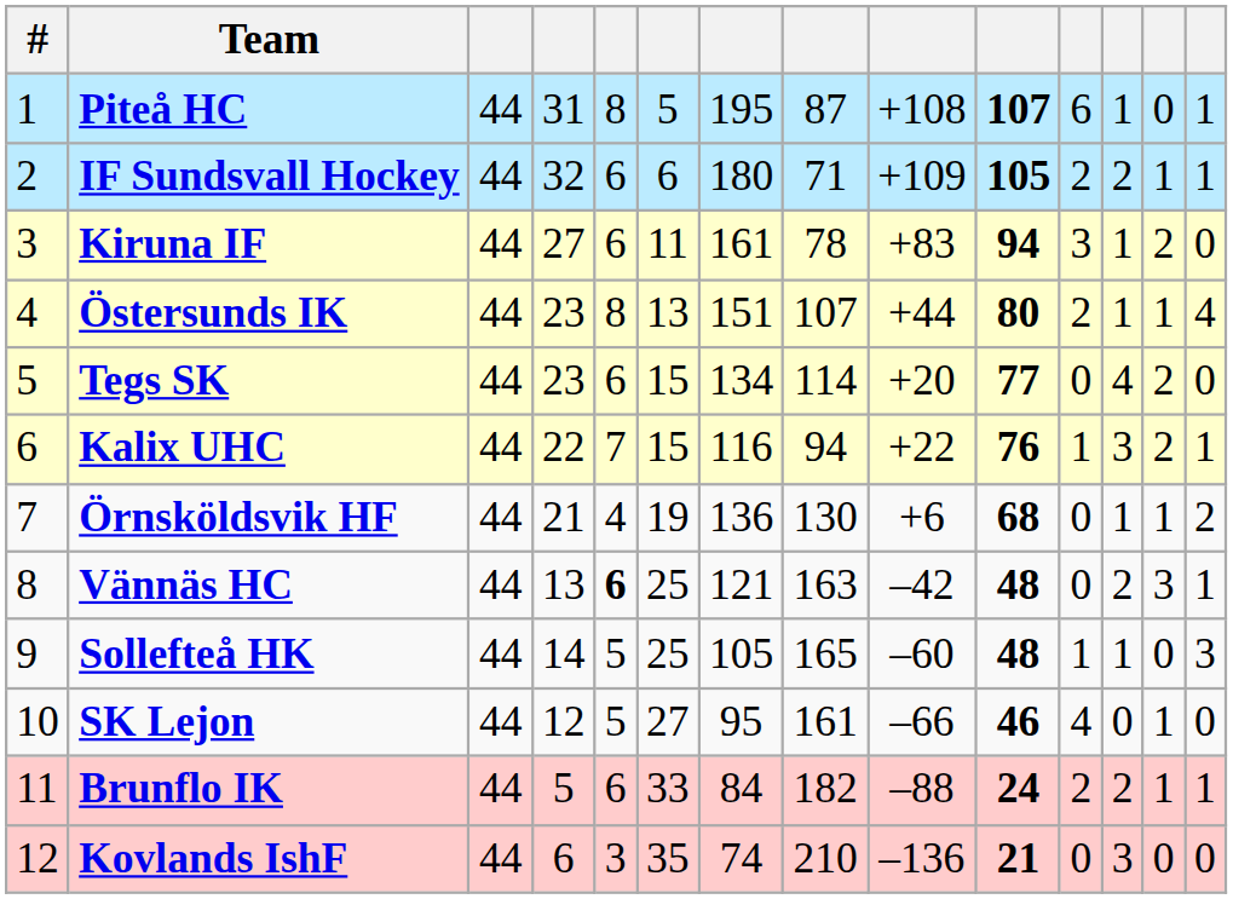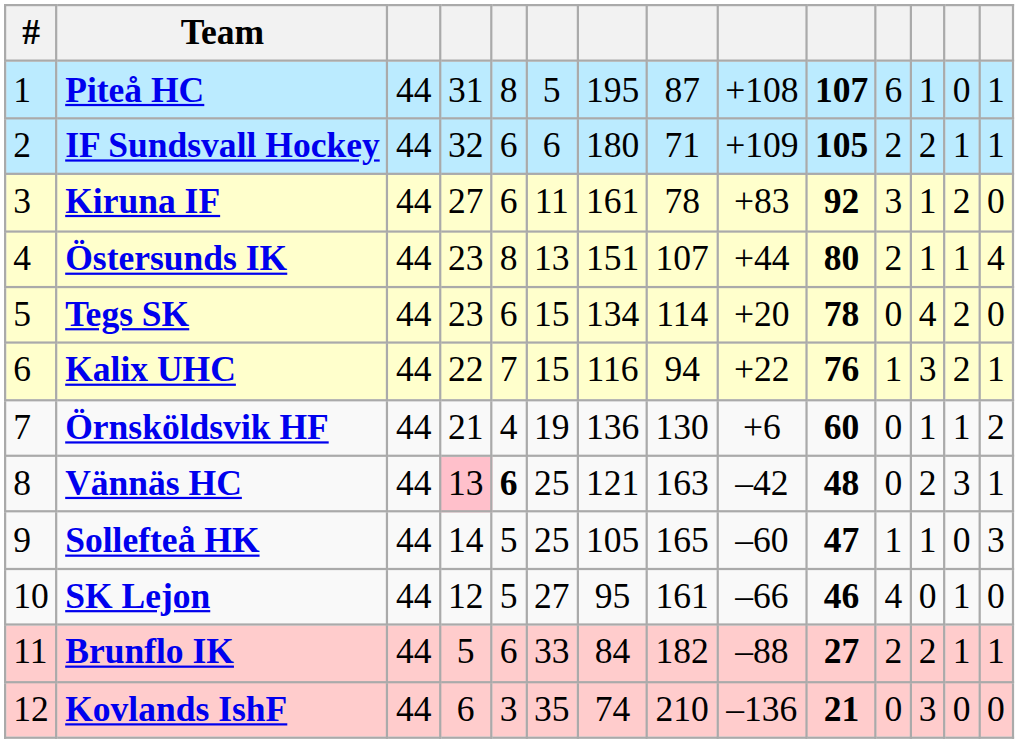 <table class="wikitable sortable">
 <tr>
 <th>#</th>
 <th>Team</th>
 <th></th>
 <th></th>
 <th></th>
 <th></th>
 <th></th>
 <th></th>
 <th></th>
 <th></th>
 <th></th>
 <th></th>
 <th></th>
 <th></th>
 </tr>
 <tr style="background: #BBEBFF;">
 <td>1</td>
 <td><strong><a href='#'>Piteå HC</a></strong></td>
 <td style="text-align: center;">44</td>
 <td style="text-align: center;">31</td>
 <td style="text-align: center;">8</td>
 <td style="text-align: center;">5</td>
 <td style="text-align: center;">195</td>
 <td style="text-align: center;">87</td>
 <td style="text-align: center;">+108</td>
 <td style="text-align: center;"><strong>107</strong></td>
 <td style="text-align: center;">6</td>
 <td style="text-align: center;">1</td>
 <td style="text-align: center;">0</td>
 <td style="text-align: center;">1</td>
 </tr>
 <tr style="background: #BBEBFF;">
 <td>2</td>
 <td><strong><a href='#'>IF Sundsvall Hockey</a></strong></td>
 <td style="text-align: center;">44</td>
 <td style="text-align: center;">32</td>
 <td style="text-align: center;">6</td>
 <td style="text-align: center;">6</td>
 <td style="text-align: center;">180</td>
 <td style="text-align: center;">71</td>
 <td style="text-align: center;">+109</td>
 <td style="text-align: center;"><strong>105</strong></td>
 <td style="text-align: center;">2</td>
 <td style="text-align: center;">2</td>
 <td style="text-align: center;">1</td>
 <td style="text-align: center;">1</td>
 </tr>
 <tr style="background: #FFFFCC;">
 <td>3</td>
 <td><strong><a href='#'>Kiruna IF</a></strong></td>
 <td style="text-align: center;">44</td>
 <td style="text-align: center;">27</td>
 <td style="text-align: center;">6</td>
 <td style="text-align: center;">11</td>
 <td style="text-align: center;">161</td>
 <td style="text-align: center;">78</td>
 <td style="text-align: center;">+83</td>
-<td style="text-align: center;"><strong>94</strong></td>
+<td style="text-align: center;"><strong>92</strong></td>
 <td style="text-align: center;">3</td>
 <td style="text-align: center;">1</td>
 <td style="text-align: center;">2</td>
 <td style="text-align: center;">0</td>
 </tr>
 <tr style="background: #FFFFCC;">
 <td>4</td>
 <td><strong><a href='#'>Östersunds IK</a></strong></td>
 <td style="text-align: center;">44</td>
 <td style="text-align: center;">23</td>
 <td style="text-align: center;">8</td>
 <td style="text-align: center;">13</td>
 <td style="text-align: center;">151</td>
 <td style="text-align: center;">107</td>
 <td style="text-align: center;">+44</td>
 <td style="text-align: center;"><strong>80</strong></td>
 <td style="text-align: center;">2</td>
 <td style="text-align: center;">1</td>
 <td style="text-align: center;">1</td>
 <td style="text-align: center;">4</td>
 </tr>
 <tr style="background: #FFFFCC;">
 <td>5</td>
 <td><strong><a href='#'>Tegs SK</a></strong></td>
 <td style="text-align: center;">44</td>
 <td style="text-align: center;">23</td>
 <td style="text-align: center;">6</td>
 <td style="text-align: center;">15</td>
 <td style="text-align: center;">134</td>
 <td style="text-align: center;">114</td>
 <td style="text-align: center;">+20</td>
-<td style="text-align: center;"><strong>77</strong></td>
+<td style="text-align: center;"><strong>78</strong></td>
 <td style="text-align: center;">0</td>
 <td style="text-align: center;">4</td>
 <td style="text-align: center;">2</td>
 <td style="text-align: center;">0</td>
 </tr>
 <tr style="background: #FFFFCC;">
 <td>6</td>
 <td><strong><a href='#'>Kalix UHC</a></strong></td>
 <td style="text-align: center;">44</td>
 <td style="text-align: center;">22</td>
 <td style="text-align: center;">7</td>
 <td style="text-align: center;">15</td>
 <td style="text-align: center;">116</td>
 <td style="text-align: center;">94</td>
 <td style="text-align: center;">+22</td>
 <td style="text-align: center;"><strong>76</strong></td>
 <td style="text-align: center;">1</td>
 <td style="text-align: center;">3</td>
 <td style="text-align: center;">2</td>
 <td style="text-align: center;">1</td>
 </tr>
 <tr>
 <td>7</td>
 <td><strong><a href='#'>Örnsköldsvik HF</a></strong></td>
 <td style="text-align: center;">44</td>
 <td style="text-align: center;">21</td>
 <td style="text-align: center;">4</td>
 <td style="text-align: center;">19</td>
 <td style="text-align: center;">136</td>
 <td style="text-align: center;">130</td>
 <td style="text-align: center;">+6</td>
-<td style="text-align: center;"><strong>68</strong></td>
+<td style="text-align: center;"><strong>60</strong></td>
 <td style="text-align: center;">0</td>
 <td style="text-align: center;">1</td>
 <td style="text-align: center;">1</td>
 <td style="text-align: center;">2</td>
 </tr>
 <tr>
 <td>8</td>
 <td><strong><a href='#'>Vännäs HC</a></strong></td>
 <td style="text-align: center;">44</td>
-<td style="text-align: center;">13</td>
+<td style="background: pink; text-align: center;">13</td>
 <td style="text-align: center;"><strong>6</strong></td>
 <td style="text-align: center;">25</td>
 <td style="text-align: center;">121</td>
 <td style="text-align: center;">163</td>
 <td style="text-align: center;">–42</td>
 <td style="text-align: center;"><strong>48</strong></td>
 <td style="text-align: center;">0</td>
 <td style="text-align: center;">2</td>
 <td style="text-align: center;">3</td>
 <td style="text-align: center;">1</td>
 </tr>
 <tr>
 <td>9</td>
 <td><strong><a href='#'>Sollefteå HK</a></strong></td>
 <td style="text-align: center;">44</td>
 <td style="text-align: center;">14</td>
 <td style="text-align: center;">5</td>
 <td style="text-align: center;">25</td>
 <td style="text-align: center;">105</td>
 <td style="text-align: center;">165</td>
 <td style="text-align: center;">–60</td>
-<td style="text-align: center;"><strong>48</strong></td>
+<td style="text-align: center;"><strong>47</strong></td>
 <td style="text-align: center;">1</td>
 <td style="text-align: center;">1</td>
 <td style="text-align: center;">0</td>
 <td style="text-align: center;">3</td>
 </tr>
 <tr>
 <td>10</td>
 <td><strong><a href='#'>SK Lejon</a></strong></td>
 <td style="text-align: center;">44</td>
 <td style="text-align: center;">12</td>
 <td style="text-align: center;">5</td>
 <td style="text-align: center;">27</td>
 <td style="text-align: center;">95</td>
 <td style="text-align: center;">161</td>
 <td style="text-align: center;">–66</td>
 <td style="text-align: center;"><strong>46</strong></td>
 <td style="text-align: center;">4</td>
 <td style="text-align: center;">0</td>
 <td style="text-align: center;">1</td>
 <td style="text-align: center;">0</td>
 </tr>
 <tr style="background: #FFCCCC;">
 <td>11</td>
 <td><strong><a href='#'>Brunflo IK</a></strong></td>
 <td style="text-align: center;">44</td>
 <td style="text-align: center;">5</td>
 <td style="text-align: center;">6</td>
 <td style="text-align: center;">33</td>
 <td style="text-align: center;">84</td>
 <td style="text-align: center;">182</td>
 <td style="text-align: center;">–88</td>
-<td style="text-align: center;"><strong>24</strong></td>
+<td style="text-align: center;"><strong>27</strong></td>
 <td style="text-align: center;">2</td>
 <td style="text-align: center;">2</td>
 <td style="text-align: center;">1</td>
 <td style="text-align: center;">1</td>
 </tr>
 <tr style="background: #FFCCCC;">
 <td>12</td>
 <td><strong><a href='#'>Kovlands IshF</a></strong></td>
 <td style="text-align: center;">44</td>
 <td style="text-align: center;">6</td>
 <td style="text-align: center;">3</td>
 <td style="text-align: center;">35</td>
 <td style="text-align: center;">74</td>
 <td style="text-align: center;">210</td>
 <td style="text-align: center;">–136</td>
 <td style="text-align: center;"><strong>21</strong></td>
 <td style="text-align: center;">0</td>
 <td style="text-align: center;">3</td>
 <td style="text-align: center;">0</td>
 <td style="text-align: center;">0</td>
 </tr>
 </table>
